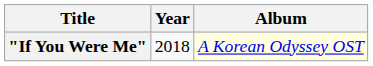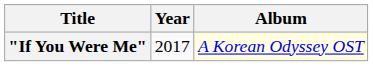 <table class="wikitable plainrowheaders" style="text-align:center">
 <tr>
 <th scope="col">Title</th>
 <th scope="col">Year</th>
 <th scope="col">Album</th>
 </tr>
 <tr>
 <th scope="row">"If You Were Me"<br></th>
-<td>2018</td>
+<td>2017</td>
 <td style="background: lightyellow;"><em><a href='#'>A Korean Odyssey OST</a></em></td>
 </tr>
 </table>
